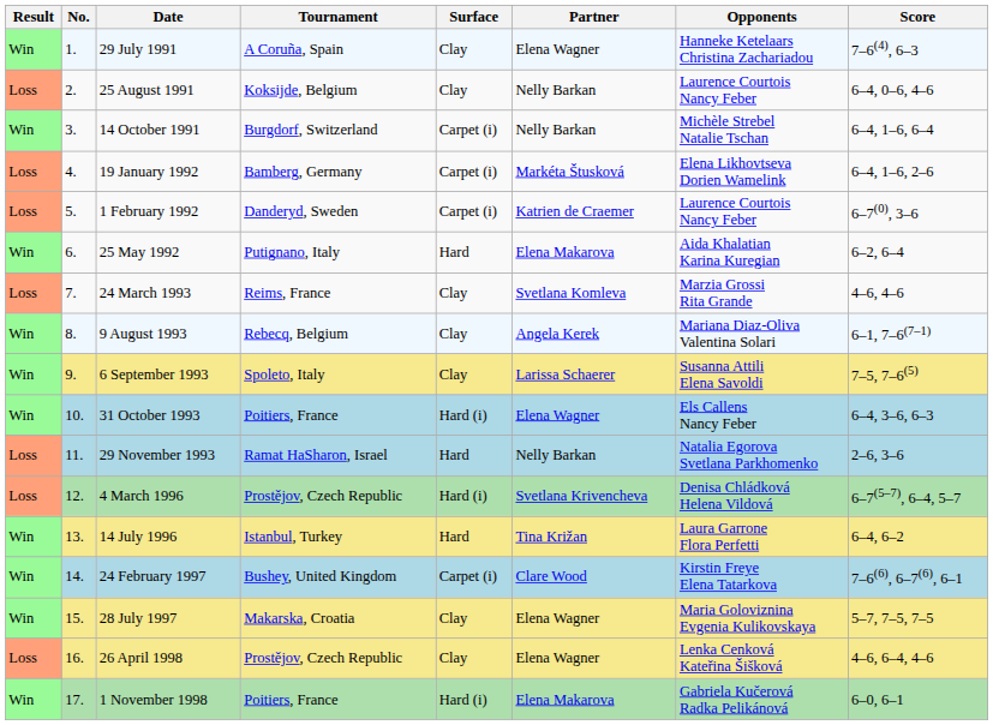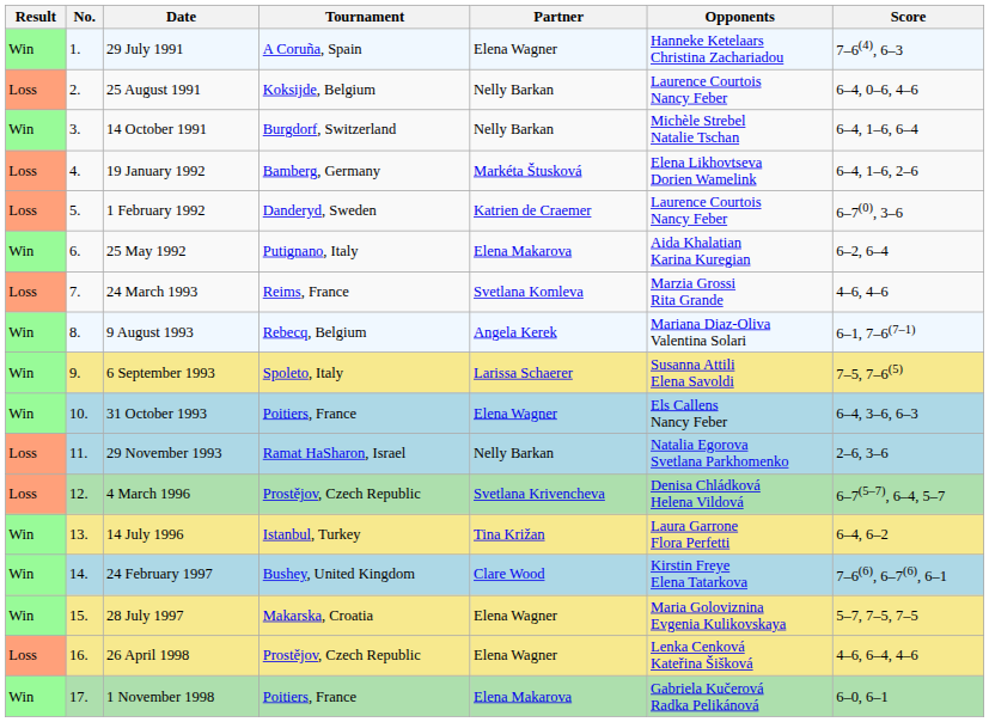 <table class="wikitable" width="1050">
 <tr>
 <th>Result</th>
 <th>No.</th>
 <th>Date</th>
 <th>Tournament</th>
-<th>Surface</th>
 <th>Partner</th>
 <th>Opponents</th>
 <th>Score</th>
 </tr>
 <tr bgcolor="#f0f8ff">
 <td style="background:#98fb98;">Win</td>
 <td>1.</td>
 <td>29 July 1991</td>
 <td><a href='#'>A Coruña</a>, Spain</td>
-<td>Clay</td>
 <td> Elena Wagner</td>
 <td> <a href='#'>Hanneke Ketelaars</a> <br> <a href='#'>Christina Zachariadou</a></td>
 <td>7–6<sup>(4)</sup>, 6–3</td>
 </tr>
 <tr>
 <td style="background:#ffa07a;">Loss</td>
 <td>2.</td>
 <td>25 August 1991</td>
 <td><a href='#'>Koksijde</a>, Belgium</td>
-<td>Clay</td>
 <td> Nelly Barkan</td>
 <td> <a href='#'>Laurence Courtois</a> <br> <a href='#'>Nancy Feber</a></td>
 <td>6–4, 0–6, 4–6</td>
 </tr>
 <tr>
 <td style="background:#98fb98;">Win</td>
 <td>3.</td>
 <td>14 October 1991</td>
 <td><a href='#'>Burgdorf</a>, Switzerland</td>
-<td>Carpet (i)</td>
 <td> Nelly Barkan</td>
 <td> <a href='#'>Michèle Strebel</a> <br> <a href='#'>Natalie Tschan</a></td>
 <td>6–4, 1–6, 6–4</td>
 </tr>
 <tr>
 <td style="background:#ffa07a;">Loss</td>
 <td>4.</td>
 <td>19 January 1992</td>
 <td><a href='#'>Bamberg</a>, Germany</td>
-<td>Carpet (i)</td>
 <td> <a href='#'>Markéta Štusková</a></td>
 <td> <a href='#'>Elena Likhovtseva</a> <br> <a href='#'>Dorien Wamelink</a></td>
 <td>6–4, 1–6, 2–6</td>
 </tr>
 <tr>
 <td style="background:#ffa07a;">Loss</td>
 <td>5.</td>
 <td>1 February 1992</td>
 <td><a href='#'>Danderyd</a>, Sweden</td>
-<td>Carpet (i)</td>
 <td> <a href='#'>Katrien de Craemer</a></td>
 <td> <a href='#'>Laurence Courtois</a> <br> <a href='#'>Nancy Feber</a></td>
 <td>6–7<sup>(0)</sup>, 3–6</td>
 </tr>
 <tr>
 <td style="background:#98fb98;">Win</td>
 <td>6.</td>
 <td>25 May 1992</td>
 <td><a href='#'>Putignano</a>, Italy</td>
-<td>Hard</td>
 <td> <a href='#'>Elena Makarova</a></td>
 <td> <a href='#'>Aida Khalatian</a> <br> <a href='#'>Karina Kuregian</a></td>
 <td>6–2, 6–4</td>
 </tr>
 <tr>
 <td style="background:#ffa07a;">Loss</td>
 <td>7.</td>
 <td>24 March 1993</td>
 <td><a href='#'>Reims</a>, France</td>
-<td>Clay</td>
 <td> <a href='#'>Svetlana Komleva</a></td>
 <td> <a href='#'>Marzia Grossi</a> <br> <a href='#'>Rita Grande</a></td>
 <td>4–6, 4–6</td>
 </tr>
 <tr style="background:#f0f8ff;">
 <td style="background:#98fb98;">Win</td>
 <td>8.</td>
 <td>9 August 1993</td>
 <td><a href='#'>Rebecq</a>, Belgium</td>
-<td>Clay</td>
 <td> <a href='#'>Angela Kerek</a></td>
 <td> <a href='#'>Mariana Diaz-Oliva</a> <br> Valentina Solari</td>
 <td>6–1, 7–6<sup>(7–1)</sup></td>
 </tr>
 <tr style="background:#f7e98e;">
 <td style="background:#98fb98;">Win</td>
 <td>9.</td>
 <td>6 September 1993</td>
 <td><a href='#'>Spoleto</a>, Italy</td>
-<td>Clay</td>
 <td> <a href='#'>Larissa Schaerer</a></td>
 <td> <a href='#'>Susanna Attili</a> <br> <a href='#'>Elena Savoldi</a></td>
 <td>7–5, 7–6<sup>(5)</sup></td>
 </tr>
 <tr style="background:lightblue;">
 <td style="background:#98fb98;">Win</td>
 <td>10.</td>
 <td>31 October 1993</td>
 <td><a href='#'>Poitiers</a>, France</td>
-<td>Hard (i)</td>
 <td> <a href='#'>Elena Wagner</a></td>
 <td> <a href='#'>Els Callens</a> <br> Nancy Feber</td>
 <td>6–4, 3–6, 6–3</td>
 </tr>
 <tr style="background:lightblue;">
 <td style="background:#ffa07a;">Loss</td>
 <td>11.</td>
 <td>29 November 1993</td>
 <td><a href='#'>Ramat HaSharon</a>, Israel</td>
-<td>Hard</td>
 <td> Nelly Barkan</td>
 <td> <a href='#'>Natalia Egorova</a> <br> <a href='#'>Svetlana Parkhomenko</a></td>
 <td>2–6, 3–6</td>
 </tr>
 <tr style="background:#addfad;">
 <td style="background:#ffa07a;">Loss</td>
 <td>12.</td>
 <td>4 March 1996</td>
 <td><a href='#'>Prostějov</a>, Czech Republic</td>
-<td>Hard (i)</td>
 <td> <a href='#'>Svetlana Krivencheva</a></td>
 <td> <a href='#'>Denisa Chládková</a> <br> <a href='#'>Helena Vildová</a></td>
 <td>6–7<sup>(5–7)</sup>, 6–4, 5–7</td>
 </tr>
 <tr style="background:#f7e98e;">
 <td style="background:#98fb98;">Win</td>
 <td>13.</td>
 <td>14 July 1996</td>
 <td><a href='#'>Istanbul</a>, Turkey</td>
-<td>Hard</td>
 <td> <a href='#'>Tina Križan</a></td>
 <td> <a href='#'>Laura Garrone</a> <br> <a href='#'>Flora Perfetti</a></td>
 <td>6–4, 6–2</td>
 </tr>
 <tr style="background:lightblue;">
 <td style="background:#98fb98;">Win</td>
 <td>14.</td>
 <td>24 February 1997</td>
 <td><a href='#'>Bushey</a>, United Kingdom</td>
-<td>Carpet (i)</td>
 <td> <a href='#'>Clare Wood</a></td>
 <td> <a href='#'>Kirstin Freye</a> <br> <a href='#'>Elena Tatarkova</a></td>
 <td>7–6<sup>(6)</sup>, 6–7<sup>(6)</sup>, 6–1</td>
 </tr>
 <tr style="background:#f7e98e;">
 <td style="background:#98fb98;">Win</td>
 <td>15.</td>
 <td>28 July 1997</td>
 <td><a href='#'>Makarska</a>, Croatia</td>
-<td>Clay</td>
 <td> Elena Wagner</td>
 <td> <a href='#'>Maria Goloviznina</a> <br> <a href='#'>Evgenia Kulikovskaya</a></td>
 <td>5–7, 7–5, 7–5</td>
 </tr>
 <tr style="background:#f7e98e;">
 <td style="background:#ffa07a;">Loss</td>
 <td>16.</td>
 <td>26 April 1998</td>
 <td><a href='#'>Prostějov</a>, Czech Republic</td>
-<td>Clay</td>
 <td> Elena Wagner</td>
 <td> <a href='#'>Lenka Cenková</a> <br> <a href='#'>Kateřina Šišková</a></td>
 <td>4–6, 6–4, 4–6</td>
 </tr>
 <tr style="background:#addfad;">
 <td style="background:#98fb98;">Win</td>
 <td>17.</td>
 <td>1 November 1998</td>
 <td><a href='#'>Poitiers</a>, France</td>
-<td>Hard (i)</td>
 <td> <a href='#'>Elena Makarova</a></td>
 <td> <a href='#'>Gabriela Kučerová</a> <br> <a href='#'>Radka Pelikánová</a></td>
 <td>6–0, 6–1</td>
 </tr>
 </table>
